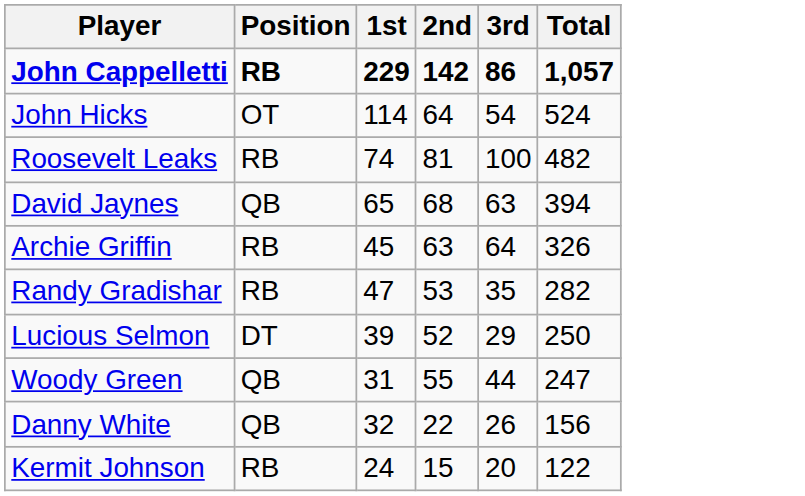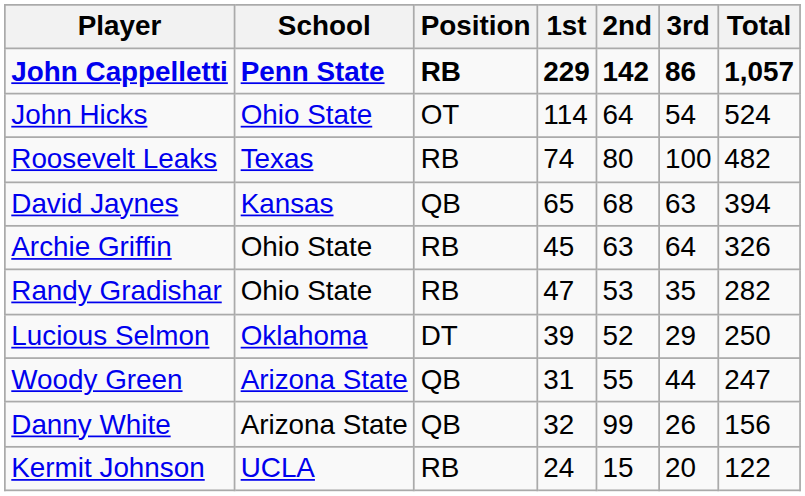 <table class="wikitable">
 <tr>
 <th>Player</th>
+<th>School</th>
 <th>Position</th>
 <th>1st</th>
 <th>2nd</th>
 <th>3rd</th>
 <th>Total</th>
 </tr>
 <tr>
 <td><strong><a href='#'>John Cappelletti</a></strong></td>
+<td><strong><a href='#'>Penn State</a></strong></td>
 <td><strong>RB</strong></td>
 <td><strong>229</strong></td>
 <td><strong>142</strong></td>
 <td><strong>86</strong></td>
 <td><strong>1,057</strong></td>
 </tr>
 <tr>
 <td><a href='#'>John Hicks</a></td>
+<td><a href='#'>Ohio State</a></td>
 <td>OT</td>
 <td>114</td>
 <td>64</td>
 <td>54</td>
 <td>524</td>
 </tr>
 <tr>
 <td><a href='#'>Roosevelt Leaks</a></td>
+<td><a href='#'>Texas</a></td>
 <td>RB</td>
 <td>74</td>
-<td>81</td>
+<td>80</td>
 <td>100</td>
 <td>482</td>
 </tr>
 <tr>
 <td><a href='#'>David Jaynes</a></td>
+<td><a href='#'>Kansas</a></td>
 <td>QB</td>
 <td>65</td>
 <td>68</td>
 <td>63</td>
 <td>394</td>
 </tr>
 <tr>
 <td><a href='#'>Archie Griffin</a></td>
+<td>Ohio State</td>
 <td>RB</td>
 <td>45</td>
 <td>63</td>
 <td>64</td>
 <td>326</td>
 </tr>
 <tr>
 <td><a href='#'>Randy Gradishar</a></td>
+<td>Ohio State</td>
 <td>RB</td>
 <td>47</td>
 <td>53</td>
 <td>35</td>
 <td>282</td>
 </tr>
 <tr>
 <td><a href='#'>Lucious Selmon</a></td>
+<td><a href='#'>Oklahoma</a></td>
 <td>DT</td>
 <td>39</td>
 <td>52</td>
 <td>29</td>
 <td>250</td>
 </tr>
 <tr>
 <td><a href='#'>Woody Green</a></td>
+<td><a href='#'>Arizona State</a></td>
 <td>QB</td>
 <td>31</td>
 <td>55</td>
 <td>44</td>
 <td>247</td>
 </tr>
 <tr>
 <td><a href='#'>Danny White</a></td>
+<td>Arizona State</td>
 <td>QB</td>
 <td>32</td>
-<td>22</td>
+<td>99</td>
 <td>26</td>
 <td>156</td>
 </tr>
 <tr>
 <td><a href='#'>Kermit Johnson</a></td>
+<td><a href='#'>UCLA</a></td>
 <td>RB</td>
 <td>24</td>
 <td>15</td>
 <td>20</td>
 <td>122</td>
 </tr>
 </table>
